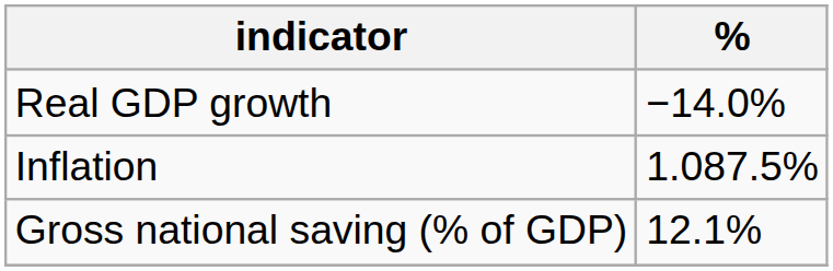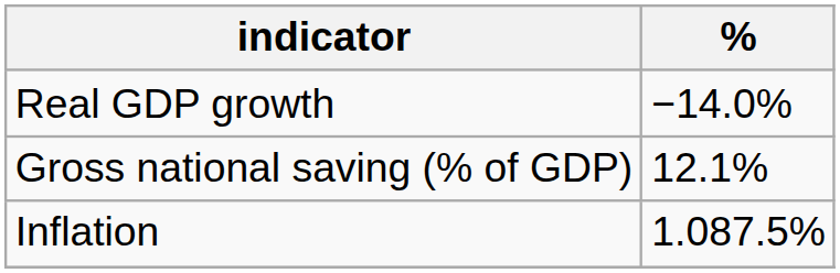 <table class="sortable wikitable">
 <tr bgcolor=#efefef>
 <th>indicator</th>
 <th>%</th>
 </tr>
 <tr>
 <td align="left">Real GDP growth</td>
 <td>−14.0%</td>
 </tr>
 <tr>
+<td align="left">Gross national saving (% of GDP)</td>
+<td>12.1%</td>
+</tr>
+<tr>
 <td align="left">Inflation</td>
 <td>1.087.5%</td>
 </tr>
 <tr>
-<td align="left">Gross national saving (% of GDP)</td>
-<td>12.1%</td>
-</tr>
-<tr>
 </tr>
 </table>
